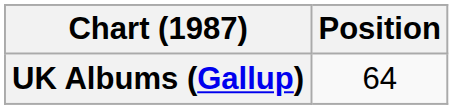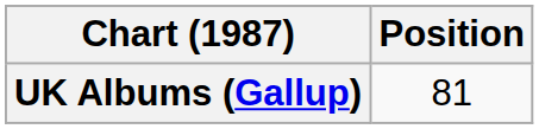 <table class="wikitable plainrowheaders" style="text-align:center">
 <tr>
 <th scope="col">Chart (1987)</th>
 <th scope="col">Position</th>
 </tr>
 <tr>
 <th scope="row">UK Albums (<a href='#'>Gallup</a>)</th>
-<td>64</td>
+<td>81</td>
 </tr>
 </table>
